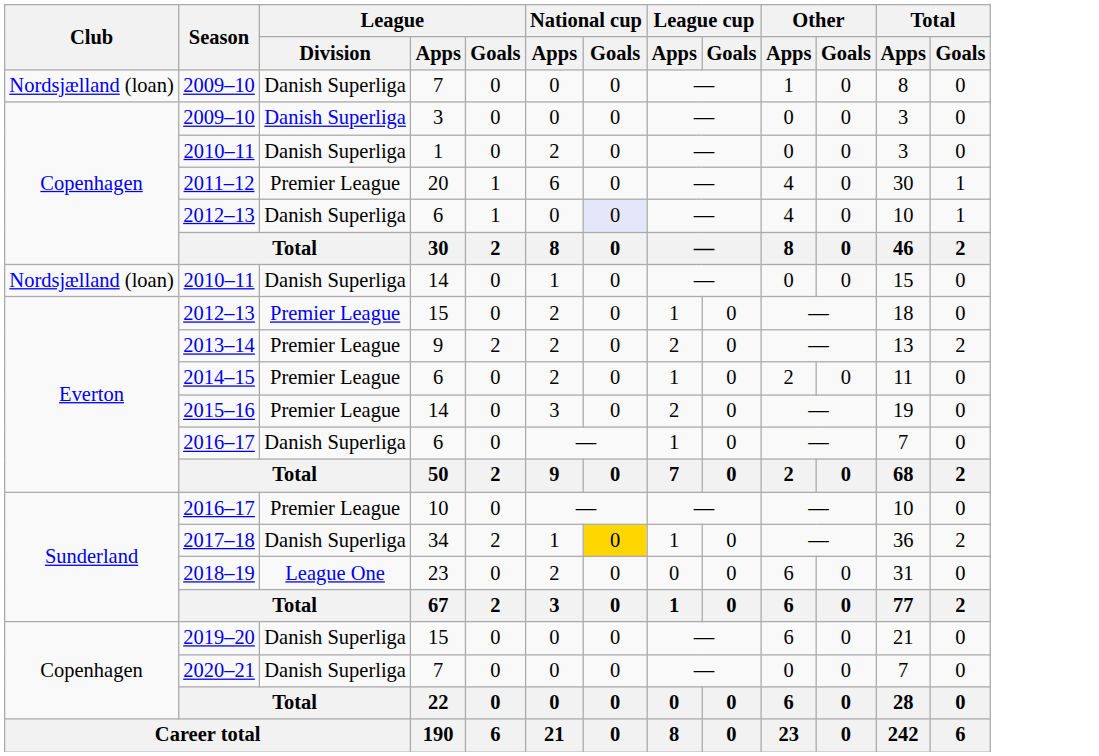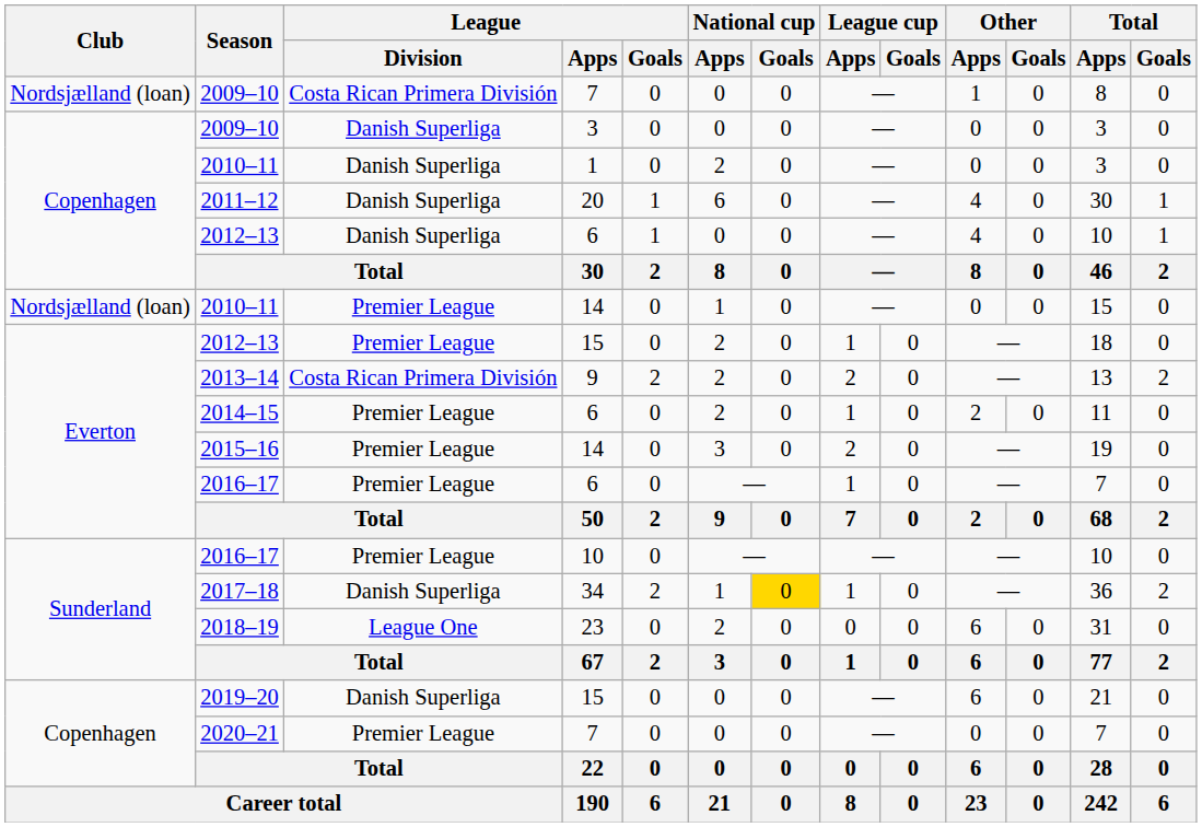 <table class="wikitable" style="text-align:center">
 <tr>
 <th rowspan="2">Club</th>
 <th rowspan="2">Season</th>
 <th colspan="3">League</th>
 <th colspan="2">National cup</th>
 <th colspan="2">League cup</th>
 <th colspan="2">Other</th>
 <th colspan="2">Total</th>
 </tr>
 <tr>
 <th>Division</th>
 <th>Apps</th>
 <th>Goals</th>
 <th>Apps</th>
 <th>Goals</th>
 <th>Apps</th>
 <th>Goals</th>
 <th>Apps</th>
 <th>Goals</th>
 <th>Apps</th>
 <th>Goals</th>
 </tr>
 <tr>
 <td><a href='#'>Nordsjælland</a> (loan)</td>
 <td><a href='#'>2009–10</a></td>
-<td>Danish Superliga</td>
+<td><a href='#'>Costa Rican Primera División</a></td>
 <td>7</td>
 <td>0</td>
 <td>0</td>
 <td>0</td>
 <td colspan="2">—</td>
 <td>1</td>
 <td>0</td>
 <td>8</td>
 <td>0</td>
 </tr>
 <tr>
 <td rowspan="5"><a href='#'>Copenhagen</a></td>
 <td><a href='#'>2009–10</a></td>
 <td><a href='#'>Danish Superliga</a></td>
 <td>3</td>
 <td>0</td>
 <td>0</td>
 <td>0</td>
 <td colspan="2">—</td>
 <td>0</td>
 <td>0</td>
 <td>3</td>
 <td>0</td>
 </tr>
 <tr>
 <td><a href='#'>2010–11</a></td>
 <td>Danish Superliga</td>
 <td>1</td>
 <td>0</td>
 <td>2</td>
 <td>0</td>
 <td colspan="2">—</td>
 <td>0</td>
 <td>0</td>
 <td>3</td>
 <td>0</td>
 </tr>
 <tr>
 <td><a href='#'>2011–12</a></td>
-<td>Premier League</td>
+<td>Danish Superliga</td>
 <td>20</td>
 <td>1</td>
 <td>6</td>
 <td>0</td>
 <td colspan="2">—</td>
 <td>4</td>
 <td>0</td>
 <td>30</td>
 <td>1</td>
 </tr>
 <tr>
 <td><a href='#'>2012–13</a></td>
 <td>Danish Superliga</td>
 <td>6</td>
 <td>1</td>
 <td>0</td>
-<td style="background: lavender;">0</td>
+<td>0</td>
 <td colspan="2">—</td>
 <td>4</td>
 <td>0</td>
 <td>10</td>
 <td>1</td>
 </tr>
 <tr>
 <th colspan="2">Total</th>
 <th>30</th>
 <th>2</th>
 <th>8</th>
 <th>0</th>
 <th colspan="2">—</th>
 <th>8</th>
 <th>0</th>
 <th>46</th>
 <th>2</th>
 </tr>
 <tr>
 <td><a href='#'>Nordsjælland</a> (loan)</td>
 <td><a href='#'>2010–11</a></td>
-<td>Danish Superliga</td>
+<td><a href='#'>Premier League</a></td>
 <td>14</td>
 <td>0</td>
 <td>1</td>
 <td>0</td>
 <td colspan="2">—</td>
 <td>0</td>
 <td>0</td>
 <td>15</td>
 <td>0</td>
 </tr>
 <tr>
 <td rowspan="6"><a href='#'>Everton</a></td>
 <td><a href='#'>2012–13</a></td>
 <td><a href='#'>Premier League</a></td>
 <td>15</td>
 <td>0</td>
 <td>2</td>
 <td>0</td>
 <td>1</td>
 <td>0</td>
 <td colspan="2">—</td>
 <td>18</td>
 <td>0</td>
 </tr>
 <tr>
 <td><a href='#'>2013–14</a></td>
-<td>Premier League</td>
+<td><a href='#'>Costa Rican Primera División</a></td>
 <td>9</td>
 <td>2</td>
 <td>2</td>
 <td>0</td>
 <td>2</td>
 <td>0</td>
 <td colspan="2">—</td>
 <td>13</td>
 <td>2</td>
 </tr>
 <tr>
 <td><a href='#'>2014–15</a></td>
 <td>Premier League</td>
 <td>6</td>
 <td>0</td>
 <td>2</td>
 <td>0</td>
 <td>1</td>
 <td>0</td>
 <td>2</td>
 <td>0</td>
 <td>11</td>
 <td>0</td>
 </tr>
 <tr>
 <td><a href='#'>2015–16</a></td>
 <td>Premier League</td>
 <td>14</td>
 <td>0</td>
 <td>3</td>
 <td>0</td>
 <td>2</td>
 <td>0</td>
 <td colspan="2">—</td>
 <td>19</td>
 <td>0</td>
 </tr>
 <tr>
 <td><a href='#'>2016–17</a></td>
-<td>Danish Superliga</td>
+<td>Premier League</td>
 <td>6</td>
 <td>0</td>
 <td colspan="2">—</td>
 <td>1</td>
 <td>0</td>
 <td colspan="2">—</td>
 <td>7</td>
 <td>0</td>
 </tr>
 <tr>
 <th colspan="2">Total</th>
 <th>50</th>
 <th>2</th>
 <th>9</th>
 <th>0</th>
 <th>7</th>
 <th>0</th>
 <th>2</th>
 <th>0</th>
 <th>68</th>
 <th>2</th>
 </tr>
 <tr>
 <td rowspan="4"><a href='#'>Sunderland</a></td>
 <td><a href='#'>2016–17</a></td>
 <td>Premier League</td>
 <td>10</td>
 <td>0</td>
 <td colspan="2">—</td>
 <td colspan="2">—</td>
 <td colspan="2">—</td>
 <td>10</td>
 <td>0</td>
 </tr>
 <tr>
 <td><a href='#'>2017–18</a></td>
 <td>Danish Superliga</td>
 <td>34</td>
 <td>2</td>
 <td>1</td>
 <td style="background: gold;">0</td>
 <td>1</td>
 <td>0</td>
 <td colspan="2">—</td>
 <td>36</td>
 <td>2</td>
 </tr>
 <tr>
 <td><a href='#'>2018–19</a></td>
 <td><a href='#'>League One</a></td>
 <td>23</td>
 <td>0</td>
 <td>2</td>
 <td>0</td>
 <td>0</td>
 <td>0</td>
 <td>6</td>
 <td>0</td>
 <td>31</td>
 <td>0</td>
 </tr>
 <tr>
 <th colspan="2">Total</th>
 <th>67</th>
 <th>2</th>
 <th>3</th>
 <th>0</th>
 <th>1</th>
 <th>0</th>
 <th>6</th>
 <th>0</th>
 <th>77</th>
 <th>2</th>
 </tr>
 <tr>
 <td rowspan="3">Copenhagen</td>
 <td><a href='#'>2019–20</a></td>
 <td>Danish Superliga</td>
 <td>15</td>
 <td>0</td>
 <td>0</td>
 <td>0</td>
 <td colspan="2">—</td>
 <td>6</td>
 <td>0</td>
 <td>21</td>
 <td>0</td>
 </tr>
 <tr>
 <td><a href='#'>2020–21</a></td>
-<td>Danish Superliga</td>
+<td>Premier League</td>
 <td>7</td>
 <td>0</td>
 <td>0</td>
 <td>0</td>
 <td colspan="2">—</td>
 <td>0</td>
 <td>0</td>
 <td>7</td>
 <td>0</td>
 </tr>
 <tr>
 <th colspan="2">Total</th>
 <th>22</th>
 <th>0</th>
 <th>0</th>
 <th>0</th>
 <th>0</th>
 <th>0</th>
 <th>6</th>
 <th>0</th>
 <th>28</th>
 <th>0</th>
 </tr>
 <tr>
 <th colspan="3">Career total</th>
 <th>190</th>
 <th>6</th>
 <th>21</th>
 <th>0</th>
 <th>8</th>
 <th>0</th>
 <th>23</th>
 <th>0</th>
 <th>242</th>
 <th>6</th>
 </tr>
 </table>
